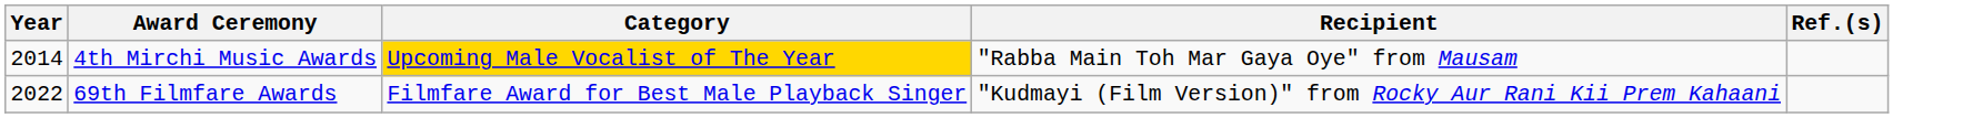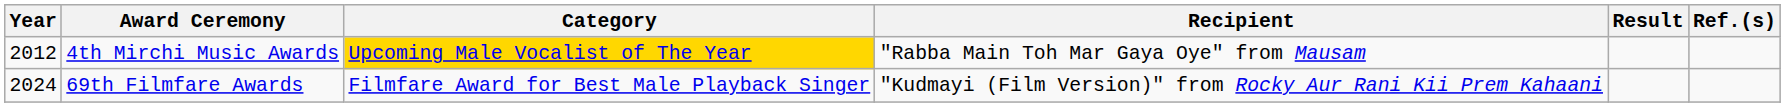 <table class="wikitable">
 <tr>
 <th>Year</th>
 <th>Award Ceremony</th>
 <th>Category</th>
 <th>Recipient</th>
+<th>Result</th>
 <th>Ref.(s)</th>
 </tr>
 <tr>
-<td>2014</td>
+<td>2012</td>
 <td><a href='#'>4th Mirchi Music Awards</a></td>
 <td style="background: gold;"><a href='#'>Upcoming Male Vocalist of The Year</a></td>
 <td>"Rabba Main Toh Mar Gaya Oye" from <em><a href='#'>Mausam</a></em></td>
 <td></td>
+<td></td>
 </tr>
 <tr>
-<td>2022</td>
+<td>2024</td>
 <td><a href='#'>69th Filmfare Awards</a></td>
 <td><a href='#'>Filmfare Award for Best Male Playback Singer</a></td>
 <td>"Kudmayi (Film Version)" from <em><a href='#'>Rocky Aur Rani Kii Prem Kahaani</a></em></td>
 <td></td>
+<td></td>
 </tr>
 </table>
